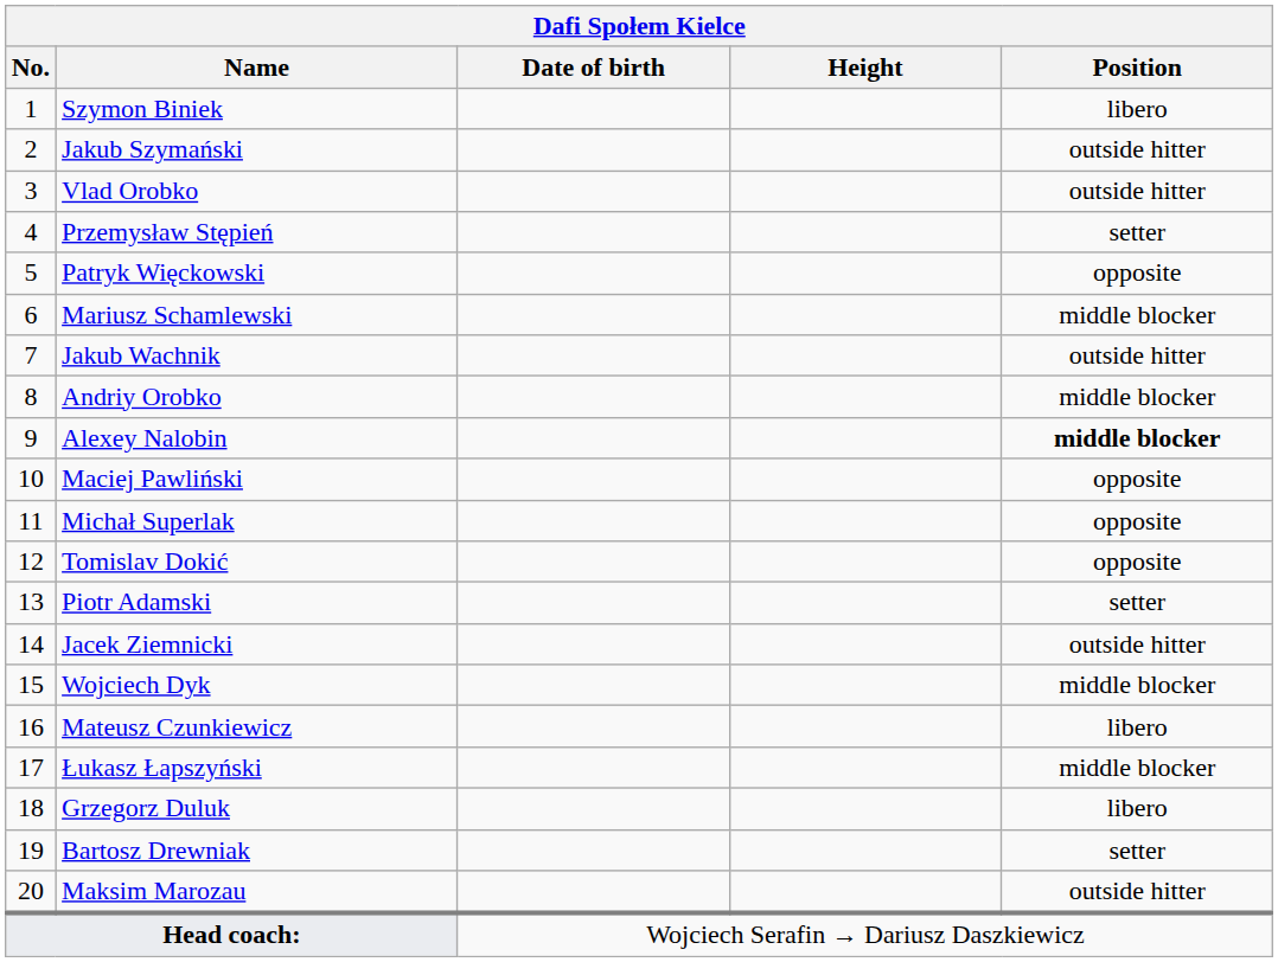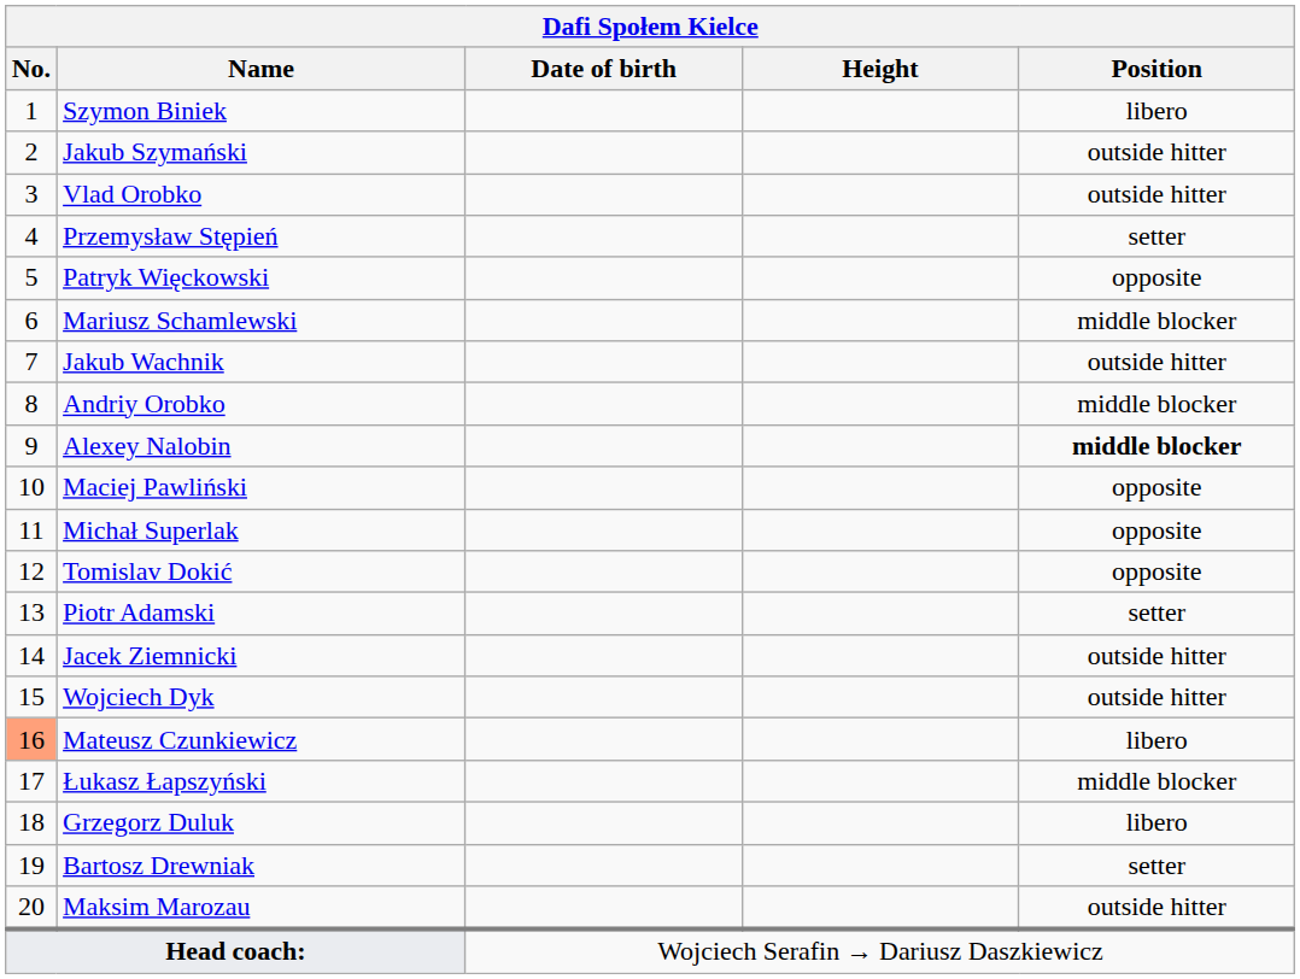 <table class="wikitable collapsible collapsed" style="font-size:100%; text-align:center">
 <tr>
 <th colspan=5 style="width:30em"><a href='#'>Dafi Społem Kielce</a></th>
 </tr>
 <tr>
 <th>No.</th>
 <th style="width:15em">Name</th>
 <th style="width:10em">Date of birth</th>
 <th style="width:10em">Height</th>
 <th style="width:10em">Position</th>
 </tr>
 <tr>
 <td>1</td>
 <td align=left> <a href='#'>Szymon Biniek</a></td>
 <td align=right></td>
 <td></td>
 <td>libero</td>
 </tr>
 <tr>
 <td>2</td>
 <td align=left> <a href='#'>Jakub Szymański</a></td>
 <td align=right></td>
 <td></td>
 <td>outside hitter</td>
 </tr>
 <tr>
 <td>3</td>
 <td align=left> <a href='#'>Vlad Orobko</a></td>
 <td align=right></td>
 <td></td>
 <td>outside hitter</td>
 </tr>
 <tr>
 <td>4</td>
 <td align=left> <a href='#'>Przemysław Stępień</a></td>
 <td align=right></td>
 <td></td>
 <td>setter</td>
 </tr>
 <tr>
 <td>5</td>
 <td align=left> <a href='#'>Patryk Więckowski</a></td>
 <td align=right></td>
 <td></td>
 <td>opposite</td>
 </tr>
 <tr>
 <td>6</td>
 <td align=left> <a href='#'>Mariusz Schamlewski</a></td>
 <td align=right></td>
 <td></td>
 <td>middle blocker</td>
 </tr>
 <tr>
 <td>7</td>
 <td align=left> <a href='#'>Jakub Wachnik</a></td>
 <td align=right></td>
 <td></td>
 <td>outside hitter</td>
 </tr>
 <tr>
 <td>8</td>
 <td align=left> <a href='#'>Andriy Orobko</a></td>
 <td align=right></td>
 <td></td>
 <td>middle blocker</td>
 </tr>
 <tr>
 <td>9</td>
 <td align=left> <a href='#'>Alexey Nalobin</a></td>
 <td align=right></td>
 <td></td>
 <td><strong>middle blocker</strong></td>
 </tr>
 <tr>
 <td>10</td>
 <td align=left> <a href='#'>Maciej Pawliński</a></td>
 <td align=right></td>
 <td></td>
 <td>opposite</td>
 </tr>
 <tr>
 <td>11</td>
 <td align=left> <a href='#'>Michał Superlak</a></td>
 <td align=right></td>
 <td></td>
 <td>opposite</td>
 </tr>
 <tr>
 <td>12</td>
 <td align=left> <a href='#'>Tomislav Dokić</a></td>
 <td align=right></td>
 <td></td>
 <td>opposite</td>
 </tr>
 <tr>
 <td>13</td>
 <td align=left> <a href='#'>Piotr Adamski</a></td>
 <td align=right></td>
 <td></td>
 <td>setter</td>
 </tr>
 <tr>
 <td>14</td>
 <td align=left> <a href='#'>Jacek Ziemnicki</a></td>
 <td align=right></td>
 <td></td>
 <td>outside hitter</td>
 </tr>
 <tr>
 <td>15</td>
 <td align=left> <a href='#'>Wojciech Dyk</a></td>
 <td align=right></td>
 <td></td>
-<td>middle blocker</td>
+<td>outside hitter</td>
 </tr>
 <tr>
-<td>16</td>
+<td style="background: lightsalmon;">16</td>
 <td align=left> <a href='#'>Mateusz Czunkiewicz</a></td>
 <td align=right></td>
 <td></td>
 <td>libero</td>
 </tr>
 <tr>
 <td>17</td>
 <td align=left> <a href='#'>Łukasz Łapszyński</a></td>
 <td align=right></td>
 <td></td>
 <td>middle blocker</td>
 </tr>
 <tr>
 <td>18</td>
 <td align=left> <a href='#'>Grzegorz Duluk</a></td>
 <td align=right></td>
 <td></td>
 <td>libero</td>
 </tr>
 <tr>
 <td>19</td>
 <td align=left> <a href='#'>Bartosz Drewniak</a></td>
 <td align=right></td>
 <td></td>
 <td>setter</td>
 </tr>
 <tr>
 <td>20</td>
 <td align=left> <a href='#'>Maksim Marozau</a></td>
 <td align=right></td>
 <td></td>
 <td>outside hitter</td>
 </tr>
 <tr style="border-top: 3px solid grey">
 <td colspan=2 style="background:#EAECF0"><strong>Head coach:</strong></td>
 <td colspan=3> Wojciech Serafin →  Dariusz Daszkiewicz</td>
 </tr>
 </table>
